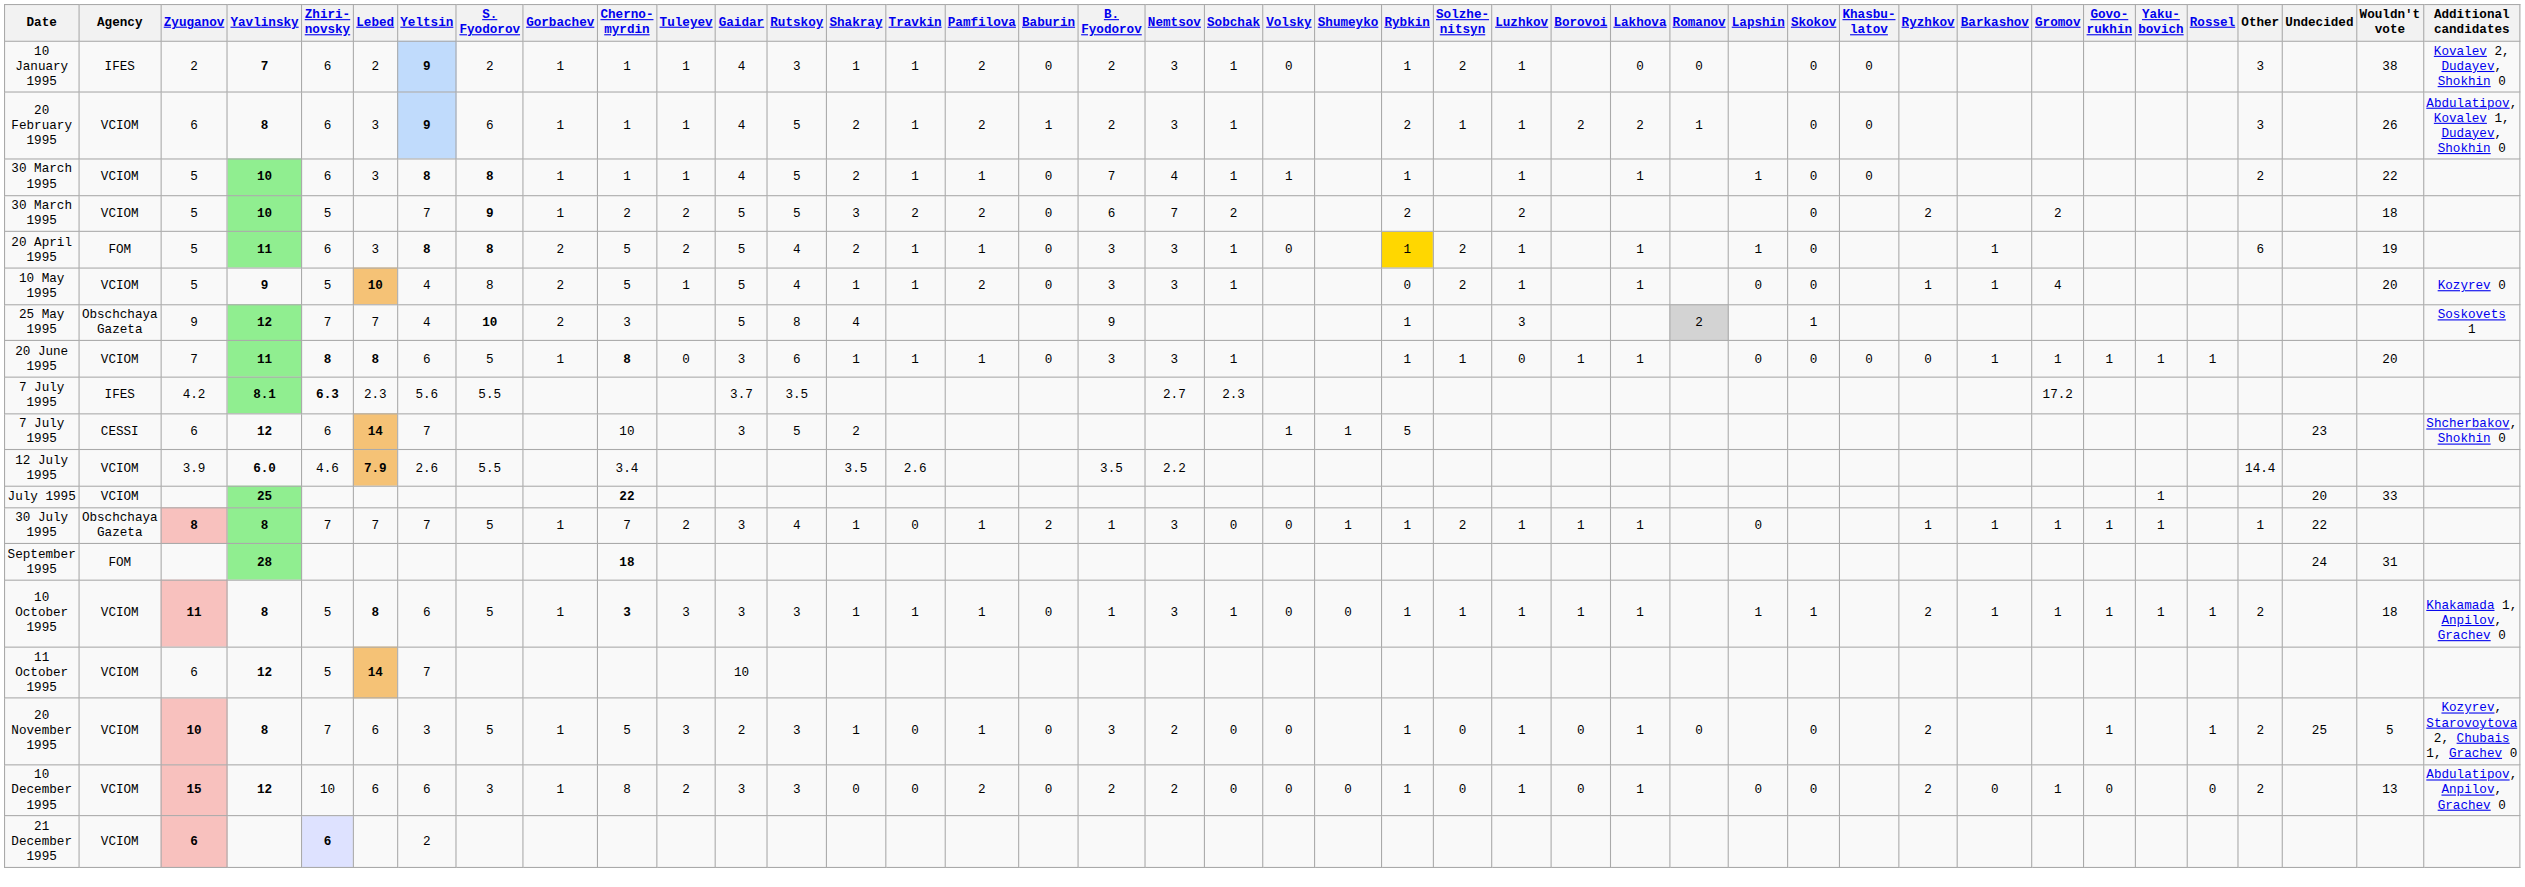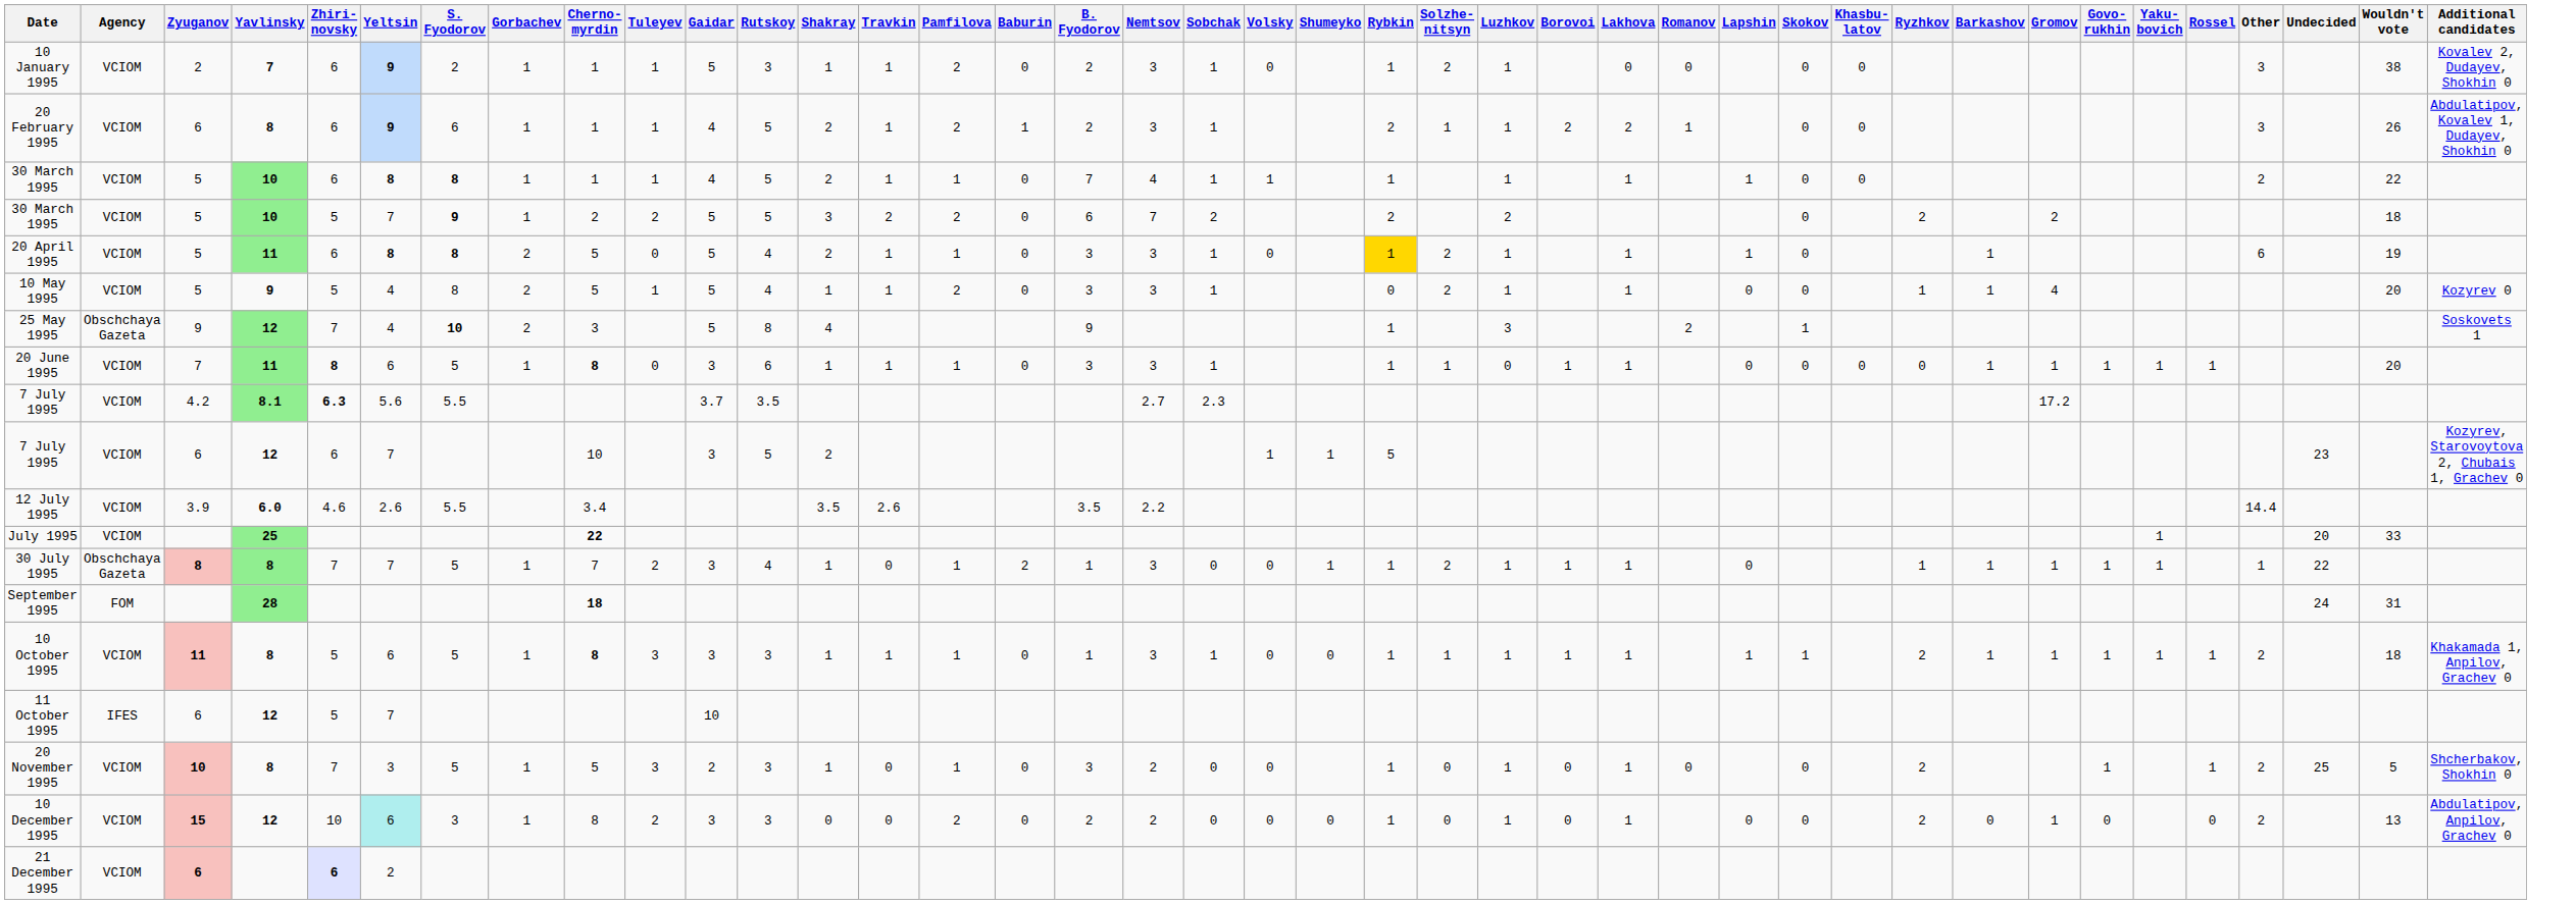 <table class="wikitable" style="text-align:center;font-size:90%;line-height:14px;">
 <tr>
 <th>Date</th>
 <th>Agency</th>
 <th><a href='#'>Zyuganov</a></th>
 <th><a href='#'>Yavlinsky</a></th>
 <th><a href='#'>Zhiri-<br>novsky</a></th>
-<th><a href='#'>Lebed</a></th>
 <th><a href='#'>Yeltsin</a></th>
 <th><a href='#'>S. Fyodorov</a></th>
 <th><a href='#'>Gorbachev</a></th>
 <th><a href='#'>Cherno-<br>myrdin</a></th>
 <th><a href='#'>Tuleyev</a></th>
 <th><a href='#'>Gaidar</a></th>
 <th><a href='#'>Rutskoy</a></th>
 <th><a href='#'>Shakray</a></th>
 <th><a href='#'>Travkin</a></th>
 <th><a href='#'>Pamfilova</a></th>
 <th><a href='#'>Baburin</a></th>
 <th><a href='#'>B. Fyodorov</a></th>
 <th><a href='#'>Nemtsov</a></th>
 <th><a href='#'>Sobchak</a></th>
 <th><a href='#'>Volsky</a></th>
 <th><a href='#'>Shumeyko</a></th>
 <th><a href='#'>Rybkin</a></th>
 <th><a href='#'>Solzhe-<br>nitsyn</a></th>
 <th><a href='#'>Luzhkov</a></th>
 <th><a href='#'>Borovoi</a></th>
 <th><a href='#'>Lakhova</a></th>
 <th><a href='#'>Romanov</a></th>
 <th><a href='#'>Lapshin</a></th>
 <th><a href='#'>Skokov</a></th>
 <th><a href='#'>Khasbu-<br>latov</a></th>
 <th><a href='#'>Ryzhkov</a></th>
 <th><a href='#'>Barkashov</a></th>
 <th><a href='#'>Gromov</a></th>
 <th><a href='#'>Govo-<br>rukhin</a></th>
 <th><a href='#'>Yaku-<br>bovich</a></th>
 <th><a href='#'>Rossel</a></th>
 <th>Other</th>
 <th>Undecided</th>
 <th>Wouldn't vote</th>
 <th>Additional candidates</th>
 </tr>
 <tr>
 <td>10 January 1995</td>
-<td>IFES</td>
+<td>VCIOM</td>
 <td>2</td>
 <td><strong>7</strong></td>
 <td>6</td>
-<td>2</td>
 <td style="background:#C0DBFC"><strong>9</strong></td>
 <td>2</td>
 <td>1</td>
 <td>1</td>
 <td>1</td>
-<td>4</td>
+<td>5</td>
 <td>3</td>
 <td>1</td>
 <td>1</td>
 <td>2</td>
 <td>0</td>
 <td>2</td>
 <td>3</td>
 <td>1</td>
 <td>0</td>
 <td></td>
 <td>1</td>
 <td>2</td>
 <td>1</td>
 <td></td>
 <td>0</td>
 <td>0</td>
 <td></td>
 <td>0</td>
 <td>0</td>
 <td></td>
 <td></td>
 <td></td>
 <td></td>
 <td></td>
 <td></td>
 <td>3</td>
 <td></td>
 <td>38</td>
 <td><a href='#'>Kovalev</a> 2, <a href='#'>Dudayev</a>, <a href='#'>Shokhin</a> 0</td>
 </tr>
 <tr>
 <td>20 February 1995</td>
 <td>VCIOM</td>
 <td>6</td>
 <td><strong>8</strong></td>
 <td>6</td>
-<td>3</td>
 <td style="background:#C0DBFC"><strong>9</strong></td>
 <td>6</td>
 <td>1</td>
 <td>1</td>
 <td>1</td>
 <td>4</td>
 <td>5</td>
 <td>2</td>
 <td>1</td>
 <td>2</td>
 <td>1</td>
 <td>2</td>
 <td>3</td>
 <td>1</td>
 <td></td>
 <td></td>
 <td>2</td>
 <td>1</td>
 <td>1</td>
 <td>2</td>
 <td>2</td>
 <td>1</td>
 <td></td>
 <td>0</td>
 <td>0</td>
 <td></td>
 <td></td>
 <td></td>
 <td></td>
 <td></td>
 <td></td>
 <td>3</td>
 <td></td>
 <td>26</td>
 <td><a href='#'>Abdulatipov</a>, <a href='#'>Kovalev</a> 1, <a href='#'>Dudayev</a>, <a href='#'>Shokhin</a> 0</td>
 </tr>
 <tr>
 <td>30 March 1995</td>
 <td>VCIOM</td>
 <td>5</td>
 <td style="background:#90ee90"><strong>10</strong></td>
 <td>6</td>
-<td>3</td>
 <td><strong>8</strong></td>
 <td><strong>8</strong></td>
 <td>1</td>
 <td>1</td>
 <td>1</td>
 <td>4</td>
 <td>5</td>
 <td>2</td>
 <td>1</td>
 <td>1</td>
 <td>0</td>
 <td>7</td>
 <td>4</td>
 <td>1</td>
 <td>1</td>
 <td></td>
 <td>1</td>
 <td></td>
 <td>1</td>
 <td></td>
 <td>1</td>
 <td></td>
 <td>1</td>
 <td>0</td>
 <td>0</td>
 <td></td>
 <td></td>
 <td></td>
 <td></td>
 <td></td>
 <td></td>
 <td>2</td>
 <td></td>
 <td>22</td>
 <td></td>
 </tr>
 <tr>
 <td>30 March 1995</td>
 <td>VCIOM</td>
 <td>5</td>
 <td style="background:#90ee90"><strong>10</strong></td>
 <td>5</td>
-<td></td>
 <td>7</td>
 <td><strong>9</strong></td>
 <td>1</td>
 <td>2</td>
 <td>2</td>
 <td>5</td>
 <td>5</td>
 <td>3</td>
 <td>2</td>
 <td>2</td>
 <td>0</td>
 <td>6</td>
 <td>7</td>
 <td>2</td>
 <td></td>
 <td></td>
 <td>2</td>
 <td></td>
 <td>2</td>
 <td></td>
 <td></td>
 <td></td>
 <td></td>
 <td>0</td>
 <td></td>
 <td>2</td>
 <td></td>
 <td>2</td>
 <td></td>
 <td></td>
 <td></td>
 <td></td>
 <td></td>
 <td>18</td>
 <td></td>
 </tr>
 <tr>
 <td>20 April 1995</td>
-<td>FOM</td>
+<td>VCIOM</td>
 <td>5</td>
 <td style="background:#90ee90"><strong>11</strong></td>
 <td>6</td>
-<td>3</td>
 <td><strong>8</strong></td>
 <td><strong>8</strong></td>
 <td>2</td>
 <td>5</td>
-<td>2</td>
+<td>0</td>
 <td>5</td>
 <td>4</td>
 <td>2</td>
 <td>1</td>
 <td>1</td>
 <td>0</td>
 <td>3</td>
 <td>3</td>
 <td>1</td>
 <td>0</td>
 <td></td>
 <td style="background: gold;">1</td>
 <td>2</td>
 <td>1</td>
 <td></td>
 <td>1</td>
 <td></td>
 <td>1</td>
 <td>0</td>
 <td></td>
 <td></td>
 <td>1</td>
 <td></td>
 <td></td>
 <td></td>
 <td></td>
 <td>6</td>
 <td></td>
 <td>19</td>
 <td></td>
 </tr>
 <tr>
 <td>10 May 1995</td>
 <td>VCIOM</td>
 <td>5</td>
 <td><strong>9</strong></td>
 <td>5</td>
-<td style="background:#f5c276"><strong>10</strong></td>
 <td>4</td>
 <td>8</td>
 <td>2</td>
 <td>5</td>
 <td>1</td>
 <td>5</td>
 <td>4</td>
 <td>1</td>
 <td>1</td>
 <td>2</td>
 <td>0</td>
 <td>3</td>
 <td>3</td>
 <td>1</td>
 <td></td>
 <td></td>
 <td>0</td>
 <td>2</td>
 <td>1</td>
 <td></td>
 <td>1</td>
 <td></td>
 <td>0</td>
 <td>0</td>
 <td></td>
 <td>1</td>
 <td>1</td>
 <td>4</td>
 <td></td>
 <td></td>
 <td></td>
 <td></td>
 <td></td>
 <td>20</td>
 <td><a href='#'>Kozyrev</a> 0</td>
 </tr>
 <tr>
 <td>25 May 1995</td>
 <td>Obschchaya Gazeta</td>
 <td>9</td>
 <td style="background:#90ee90"><strong>12</strong></td>
 <td>7</td>
-<td>7</td>
 <td>4</td>
 <td><strong>10</strong></td>
 <td>2</td>
 <td>3</td>
 <td></td>
 <td>5</td>
 <td>8</td>
 <td>4</td>
 <td></td>
 <td></td>
 <td></td>
 <td>9</td>
 <td></td>
 <td></td>
 <td></td>
 <td></td>
 <td>1</td>
 <td></td>
 <td>3</td>
 <td></td>
 <td></td>
-<td style="background: lightgrey;">2</td>
+<td>2</td>
 <td></td>
 <td>1</td>
 <td></td>
 <td></td>
 <td></td>
 <td></td>
 <td></td>
 <td></td>
 <td></td>
 <td></td>
 <td></td>
 <td></td>
 <td><a href='#'>Soskovets</a><br> 1</td>
 </tr>
 <tr>
 <td>20 June 1995</td>
 <td>VCIOM</td>
 <td>7</td>
 <td style="background:#90ee90"><strong>11</strong></td>
-<td><strong>8</strong></td>
 <td><strong>8</strong></td>
 <td>6</td>
 <td>5</td>
 <td>1</td>
 <td><strong>8</strong></td>
 <td>0</td>
 <td>3</td>
 <td>6</td>
 <td>1</td>
 <td>1</td>
 <td>1</td>
 <td>0</td>
 <td>3</td>
 <td>3</td>
 <td>1</td>
 <td></td>
 <td></td>
 <td>1</td>
 <td>1</td>
 <td>0</td>
 <td>1</td>
 <td>1</td>
 <td></td>
 <td>0</td>
 <td>0</td>
 <td>0</td>
 <td>0</td>
 <td>1</td>
 <td>1</td>
 <td>1</td>
 <td>1</td>
 <td>1</td>
 <td></td>
 <td></td>
 <td>20</td>
 <td></td>
 </tr>
 <tr>
 <td>7 July 1995</td>
-<td>IFES</td>
+<td>VCIOM</td>
 <td>4.2</td>
 <td style="background:#90ee90"><strong>8.1</strong></td>
 <td><strong>6.3</strong></td>
-<td>2.3</td>
 <td>5.6</td>
 <td>5.5</td>
 <td></td>
 <td></td>
 <td></td>
 <td>3.7</td>
 <td>3.5</td>
 <td></td>
 <td></td>
 <td></td>
 <td></td>
 <td></td>
 <td>2.7</td>
 <td>2.3</td>
 <td></td>
 <td></td>
 <td></td>
 <td></td>
 <td></td>
 <td></td>
 <td></td>
 <td></td>
 <td></td>
 <td></td>
 <td></td>
 <td></td>
 <td></td>
 <td>17.2</td>
 <td></td>
 <td></td>
 <td></td>
 <td></td>
 <td></td>
 <td></td>
 <td></td>
 </tr>
 <tr>
 <td>7 July 1995</td>
-<td>CESSI</td>
+<td>VCIOM</td>
 <td>6</td>
 <td><strong>12</strong></td>
 <td>6</td>
-<td style="background:#f5c276"><strong>14</strong></td>
 <td>7</td>
 <td></td>
 <td></td>
 <td>10</td>
 <td></td>
 <td>3</td>
 <td>5</td>
 <td>2</td>
 <td></td>
 <td></td>
 <td></td>
 <td></td>
 <td></td>
 <td></td>
 <td>1</td>
 <td>1</td>
 <td>5</td>
 <td></td>
 <td></td>
 <td></td>
 <td></td>
 <td></td>
 <td></td>
 <td></td>
 <td></td>
 <td></td>
 <td></td>
 <td></td>
 <td></td>
 <td></td>
 <td></td>
 <td></td>
 <td>23</td>
 <td></td>
-<td><a href='#'>Shcherbakov</a>, <a href='#'>Shokhin</a> 0</td>
+<td><a href='#'>Kozyrev</a>, <a href='#'>Starovoytova</a> 2, <a href='#'>Chubais</a> 1, <a href='#'>Grachev</a> 0</td>
 </tr>
 <tr>
 <td>12 July 1995</td>
 <td>VCIOM</td>
 <td>3.9</td>
 <td><strong>6.0</strong></td>
 <td>4.6</td>
-<td style="background:#f5c276"><strong>7.9</strong></td>
 <td>2.6</td>
 <td>5.5</td>
 <td></td>
 <td>3.4</td>
 <td></td>
 <td></td>
 <td></td>
 <td>3.5</td>
 <td>2.6</td>
 <td></td>
 <td></td>
 <td>3.5</td>
 <td>2.2</td>
 <td></td>
 <td></td>
 <td></td>
 <td></td>
 <td></td>
 <td></td>
 <td></td>
 <td></td>
 <td></td>
 <td></td>
 <td></td>
 <td></td>
 <td></td>
 <td></td>
 <td></td>
 <td></td>
 <td></td>
 <td></td>
 <td>14.4</td>
 <td></td>
 <td></td>
 <td></td>
 </tr>
 <tr>
 <td>July 1995</td>
 <td>VCIOM</td>
 <td></td>
 <td style="background:#90ee90"><strong>25</strong></td>
 <td></td>
 <td></td>
 <td></td>
 <td></td>
-<td></td>
 <td><strong>22</strong></td>
 <td></td>
 <td></td>
 <td></td>
 <td></td>
 <td></td>
 <td></td>
 <td></td>
 <td></td>
 <td></td>
 <td></td>
 <td></td>
 <td></td>
 <td></td>
 <td></td>
 <td></td>
 <td></td>
 <td></td>
 <td></td>
 <td></td>
 <td></td>
 <td></td>
 <td></td>
 <td></td>
 <td></td>
 <td></td>
 <td>1</td>
 <td></td>
 <td></td>
 <td>20</td>
 <td>33</td>
 <td></td>
 </tr>
 <tr>
 <td>30 July 1995</td>
 <td>Obschchaya Gazeta</td>
 <td style="background:#F8C1BE"><strong>8</strong></td>
 <td style="background:#90ee90"><strong>8</strong></td>
-<td>7</td>
 <td>7</td>
 <td>7</td>
 <td>5</td>
 <td>1</td>
 <td>7</td>
 <td>2</td>
 <td>3</td>
 <td>4</td>
 <td>1</td>
 <td>0</td>
 <td>1</td>
 <td>2</td>
 <td>1</td>
 <td>3</td>
 <td>0</td>
 <td>0</td>
 <td>1</td>
 <td>1</td>
 <td>2</td>
 <td>1</td>
 <td>1</td>
 <td>1</td>
 <td></td>
 <td>0</td>
 <td></td>
 <td></td>
 <td>1</td>
 <td>1</td>
 <td>1</td>
 <td>1</td>
 <td>1</td>
 <td></td>
 <td>1</td>
 <td>22</td>
 <td></td>
 <td></td>
 </tr>
 <tr>
 <td>September 1995</td>
 <td>FOM</td>
 <td></td>
 <td style="background:#90ee90"><strong>28</strong></td>
 <td></td>
 <td></td>
 <td></td>
 <td></td>
-<td></td>
 <td><strong>18</strong></td>
 <td></td>
 <td></td>
 <td></td>
 <td></td>
 <td></td>
 <td></td>
 <td></td>
 <td></td>
 <td></td>
 <td></td>
 <td></td>
 <td></td>
 <td></td>
 <td></td>
 <td></td>
 <td></td>
 <td></td>
 <td></td>
 <td></td>
 <td></td>
 <td></td>
 <td></td>
 <td></td>
 <td></td>
 <td></td>
 <td></td>
 <td></td>
 <td></td>
 <td>24</td>
 <td>31</td>
 <td></td>
 </tr>
 <tr>
 <td>10 October 1995</td>
 <td>VCIOM</td>
 <td style="background:#F8C1BE"><strong>11</strong></td>
 <td><strong>8</strong></td>
 <td>5</td>
-<td><strong>8</strong></td>
 <td>6</td>
 <td>5</td>
 <td>1</td>
-<td><strong>3</strong></td>
+<td><strong>8</strong></td>
 <td>3</td>
 <td>3</td>
 <td>3</td>
 <td>1</td>
 <td>1</td>
 <td>1</td>
 <td>0</td>
 <td>1</td>
 <td>3</td>
 <td>1</td>
 <td>0</td>
 <td>0</td>
 <td>1</td>
 <td>1</td>
 <td>1</td>
 <td>1</td>
 <td>1</td>
 <td></td>
 <td>1</td>
 <td>1</td>
 <td></td>
 <td>2</td>
 <td>1</td>
 <td>1</td>
 <td>1</td>
 <td>1</td>
 <td>1</td>
 <td>2</td>
 <td></td>
 <td>18</td>
 <td><br><a href='#'>Khakamada</a> 1, <a href='#'>Anpilov</a>, <a href='#'>Grachev</a> 0</td>
 </tr>
 <tr>
 <td>11 October 1995</td>
-<td>VCIOM</td>
+<td>IFES</td>
 <td>6</td>
 <td><strong>12</strong></td>
 <td>5</td>
-<td style="background:#f5c276"><strong>14</strong></td>
 <td>7</td>
 <td></td>
 <td></td>
 <td></td>
 <td></td>
 <td>10</td>
 <td></td>
 <td></td>
 <td></td>
 <td></td>
 <td></td>
 <td></td>
 <td></td>
 <td></td>
 <td></td>
 <td></td>
 <td></td>
 <td></td>
 <td></td>
 <td></td>
 <td></td>
 <td></td>
 <td></td>
 <td></td>
 <td></td>
 <td></td>
 <td></td>
 <td></td>
 <td></td>
 <td></td>
 <td></td>
 <td></td>
 <td></td>
 <td></td>
 <td></td>
 </tr>
 <tr>
 <td>20 November 1995</td>
 <td>VCIOM</td>
 <td style="background:#F8C1BE"><strong>10</strong></td>
 <td><strong>8</strong></td>
 <td>7</td>
-<td>6</td>
 <td>3</td>
 <td>5</td>
 <td>1</td>
 <td>5</td>
 <td>3</td>
 <td>2</td>
 <td>3</td>
 <td>1</td>
 <td>0</td>
 <td>1</td>
 <td>0</td>
 <td>3</td>
 <td>2</td>
 <td>0</td>
 <td>0</td>
 <td></td>
 <td>1</td>
 <td>0</td>
 <td>1</td>
 <td>0</td>
 <td>1</td>
 <td>0</td>
 <td></td>
 <td>0</td>
 <td></td>
 <td>2</td>
 <td></td>
 <td></td>
 <td>1</td>
 <td></td>
 <td>1</td>
 <td>2</td>
 <td>25</td>
 <td>5</td>
-<td><a href='#'>Kozyrev</a>, <a href='#'>Starovoytova</a> 2, <a href='#'>Chubais</a> 1, <a href='#'>Grachev</a> 0</td>
+<td><a href='#'>Shcherbakov</a>, <a href='#'>Shokhin</a> 0</td>
 </tr>
 <tr>
 <td>10 December 1995</td>
 <td>VCIOM</td>
 <td style="background:#F8C1BE"><strong>15</strong></td>
 <td><strong>12</strong></td>
 <td>10</td>
-<td>6</td>
-<td>6</td>
+<td style="background: paleturquoise;">6</td>
 <td>3</td>
 <td>1</td>
 <td>8</td>
 <td>2</td>
 <td>3</td>
 <td>3</td>
 <td>0</td>
 <td>0</td>
 <td>2</td>
 <td>0</td>
 <td>2</td>
 <td>2</td>
 <td>0</td>
 <td>0</td>
 <td>0</td>
 <td>1</td>
 <td>0</td>
 <td>1</td>
 <td>0</td>
 <td>1</td>
 <td></td>
 <td>0</td>
 <td>0</td>
 <td></td>
 <td>2</td>
 <td>0</td>
 <td>1</td>
 <td>0</td>
 <td></td>
 <td>0</td>
 <td>2</td>
 <td></td>
 <td>13</td>
 <td><a href='#'>Abdulatipov</a>, <a href='#'>Anpilov</a>, <a href='#'>Grachev</a> 0</td>
 </tr>
 <tr>
 <td>21 December 1995</td>
 <td>VCIOM</td>
 <td style="background:#F8C1BE"><strong>6</strong></td>
 <td></td>
 <td style="background:#dee2ff"><strong>6</strong></td>
-<td></td>
 <td>2</td>
 <td></td>
 <td></td>
 <td></td>
 <td></td>
 <td></td>
 <td></td>
 <td></td>
 <td></td>
 <td></td>
 <td></td>
 <td></td>
 <td></td>
 <td></td>
 <td></td>
 <td></td>
 <td></td>
 <td></td>
 <td></td>
 <td></td>
 <td></td>
 <td></td>
 <td></td>
 <td></td>
 <td></td>
 <td></td>
 <td></td>
 <td></td>
 <td></td>
 <td></td>
 <td></td>
 <td></td>
 <td></td>
 <td></td>
 <td></td>
 </tr>
 </table>
